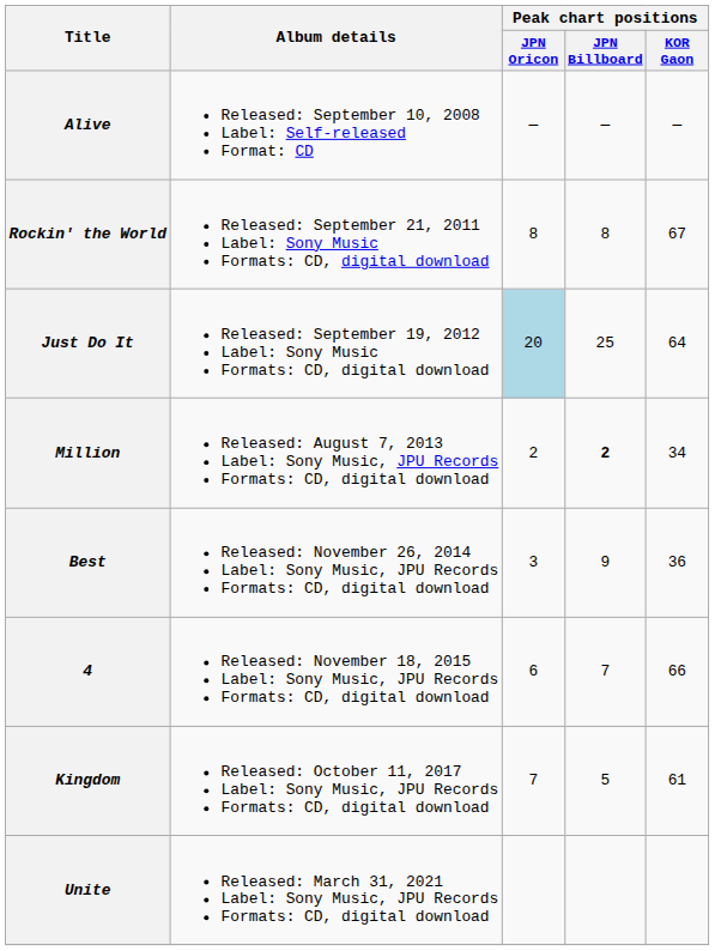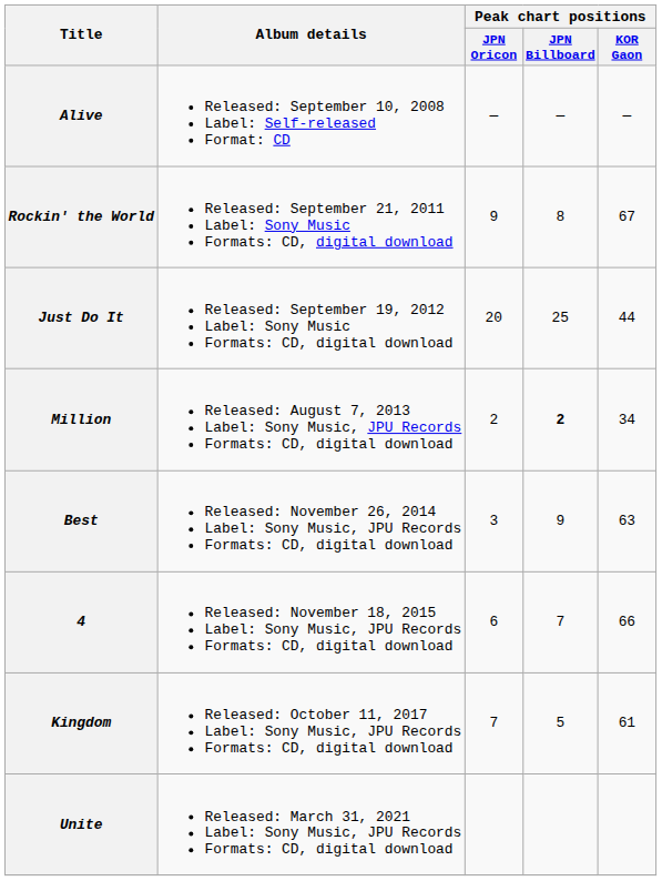 <table class="wikitable plainrowheaders">
 <tr>
 <th scope="col" rowspan="2">Title</th>
 <th scope="col" rowspan="2">Album details</th>
 <th scope="col" colspan="3">Peak chart positions</th>
 </tr>
 <tr>
 <th scope="col" style="width:4em;font-size:90%"><a href='#'>JPN<br>Oricon</a><br></th>
 <th scope="col" style="width:4em;font-size:90%"><a href='#'>JPN<br>Billboard</a></th>
 <th scope="col" style="width:4em;font-size:90%"><a href='#'>KOR<br>Gaon</a><br></th>
 </tr>
 <tr>
 <th scope="row"><em>Alive</em></th>
 <td><br><ul><li>Released: September 10, 2008</li><li>Label: <a href='#'>Self-released</a></li><li>Format: <a href='#'>CD</a></li></ul></td>
 <td align="center">—</td>
 <td align="center">—</td>
 <td align="center">—</td>
 </tr>
 <tr>
 <th scope="row"><em>Rockin' the World</em></th>
 <td><br><ul><li>Released: September 21, 2011</li><li>Label: <a href='#'>Sony Music</a></li><li>Formats: CD, <a href='#'>digital download</a></li></ul></td>
-<td align="center">8</td>
+<td align="center">9</td>
 <td align="center">8</td>
 <td align="center">67</td>
 </tr>
 <tr>
 <th scope="row"><em>Just Do It</em></th>
 <td><br><ul><li>Released: September 19, 2012</li><li>Label: Sony Music</li><li>Formats: CD, digital download</li></ul></td>
-<td align="center" style="background: lightblue;">20</td>
+<td align="center">20</td>
 <td align="center">25</td>
-<td align="center">64</td>
+<td align="center">44</td>
 </tr>
 <tr>
 <th scope="row"><em>Million</em></th>
 <td><br><ul><li>Released: August 7, 2013</li><li>Label: Sony Music, <a href='#'>JPU Records</a></li><li>Formats: CD, digital download</li></ul></td>
 <td align="center">2</td>
 <td align="center"><strong>2</strong></td>
 <td align="center">34</td>
 </tr>
 <tr>
 <th scope="row"><em>Best</em></th>
 <td><br><ul><li>Released: November 26, 2014</li><li>Label: Sony Music, JPU Records</li><li>Formats: CD, digital download</li></ul></td>
 <td align="center">3</td>
 <td align="center">9</td>
-<td align="center">36</td>
+<td align="center">63</td>
 </tr>
 <tr>
 <th scope="row"><em>4</em></th>
 <td><br><ul><li>Released: November 18, 2015</li><li>Label: Sony Music, JPU Records</li><li>Formats: CD, digital download</li></ul></td>
 <td align="center">6</td>
 <td align="center">7</td>
 <td align="center">66</td>
 </tr>
 <tr>
 <th scope="row"><em>Kingdom</em></th>
 <td><br><ul><li>Released: October 11, 2017</li><li>Label: Sony Music, JPU Records</li><li>Formats: CD, digital download</li></ul></td>
 <td align="center">7</td>
 <td align="center">5</td>
 <td align="center">61</td>
 </tr>
 <tr>
 <th scope="row"><em>Unite</em></th>
 <td><br><ul><li>Released: March 31, 2021</li><li>Label: Sony Music, JPU Records</li><li>Formats: CD, digital download</li></ul></td>
 <td></td>
 <td></td>
 <td></td>
 </tr>
 <tr>
 </tr>
 </table>
